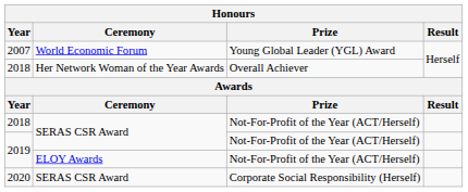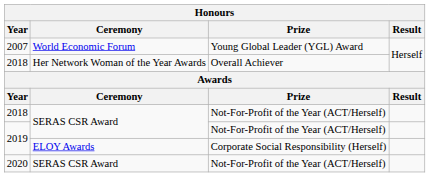 <table class ="wikitable">
 <tr>
 <th scope="col" colspan="4">Honours</th>
 </tr>
 <tr>
 <th>Year</th>
 <th>Ceremony</th>
 <th>Prize</th>
 <th>Result</th>
 </tr>
 <tr>
 <td>2007</td>
 <td><a href='#'>World Economic Forum</a></td>
 <td>Young Global Leader (YGL) Award</td>
 <td rowspan="2">Herself</td>
 </tr>
 <tr>
 <td>2018</td>
 <td>Her Network Woman of the Year Awards</td>
 <td>Overall Achiever</td>
 </tr>
 <tr>
 <th scope="col" colspan="4">Awards</th>
 </tr>
 <tr>
 <th>Year</th>
 <th>Ceremony</th>
 <th>Prize</th>
 <th>Result</th>
 </tr>
 <tr>
 <td>2018</td>
 <td rowspan="2">SERAS CSR Award</td>
 <td>Not-For-Profit of the Year  (ACT/Herself)</td>
 <td></td>
 </tr>
 <tr>
 <td rowspan="2">2019</td>
 <td>Not-For-Profit of the Year  (ACT/Herself)</td>
 <td></td>
 </tr>
 <tr>
 <td><a href='#'>ELOY Awards</a></td>
-<td>Not-For-Profit of the Year (ACT/Herself)</td>
+<td>Corporate Social Responsibility  (Herself)</td>
 <td></td>
 </tr>
 <tr>
 <td>2020</td>
 <td>SERAS CSR Award</td>
-<td>Corporate Social Responsibility  (Herself)</td>
+<td>Not-For-Profit of the Year (ACT/Herself)</td>
 <td></td>
 </tr>
 </table>
